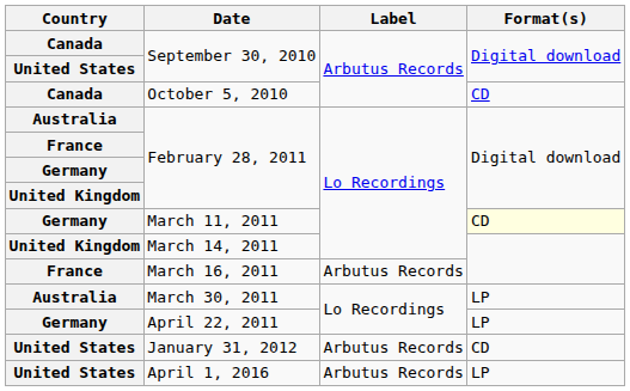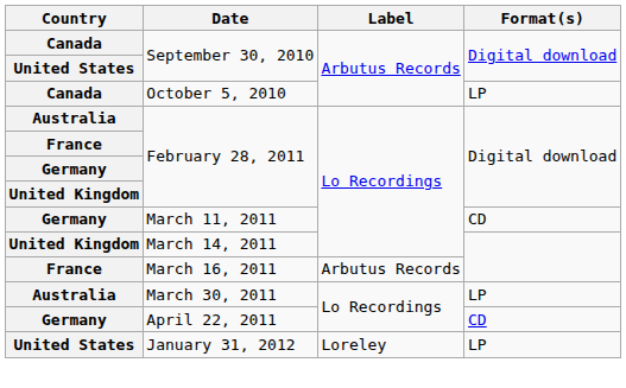 <table class="wikitable plainrowheaders">
 <tr>
 <th scope="col">Country</th>
 <th scope="col">Date</th>
 <th scope="col">Label</th>
 <th scope="col">Format(s)</th>
 </tr>
 <tr>
 <th scope="row">Canada</th>
 <td rowspan="2">September 30, 2010</td>
 <td rowspan="3"><a href='#'>Arbutus Records</a></td>
 <td rowspan="2"><a href='#'>Digital download</a></td>
 </tr>
 <tr>
 <th scope="row">United States</th>
 </tr>
 <tr>
 <th scope="row">Canada</th>
 <td>October 5, 2010</td>
-<td><a href='#'>CD</a></td>
+<td>LP</td>
 </tr>
 <tr>
 <th scope="row">Australia</th>
 <td rowspan="4">February 28, 2011</td>
 <td rowspan="6"><a href='#'>Lo Recordings</a></td>
 <td rowspan="4">Digital download</td>
 </tr>
 <tr>
 <th scope="row">France</th>
 </tr>
 <tr>
 <th scope="row">Germany</th>
 </tr>
 <tr>
 <th scope="row">United Kingdom</th>
 </tr>
 <tr>
 <th scope="row">Germany</th>
 <td>March 11, 2011</td>
-<td style="background: lightyellow;">CD</td>
+<td>CD</td>
 </tr>
 <tr>
 <th scope="row">United Kingdom</th>
 <td>March 14, 2011</td>
 <td rowspan="2"></td>
 </tr>
 <tr>
 <th scope="row">France</th>
 <td>March 16, 2011</td>
 <td>Arbutus Records</td>
 </tr>
 <tr>
 <th scope="row">Australia</th>
 <td>March 30, 2011</td>
 <td rowspan="2">Lo Recordings</td>
 <td>LP</td>
 </tr>
 <tr>
 <th scope="row">Germany</th>
 <td>April 22, 2011</td>
-<td>LP</td>
+<td><a href='#'>CD</a></td>
 </tr>
 <tr>
 <th scope="row">United States</th>
 <td>January 31, 2012</td>
-<td>Arbutus Records</td>
-<td>CD</td>
-</tr>
-<tr>
-<th scope="row">United States</th>
-<td>April 1, 2016</td>
-<td>Arbutus Records</td>
+<td>Loreley</td>
 <td>LP</td>
 </tr>
 </table>
